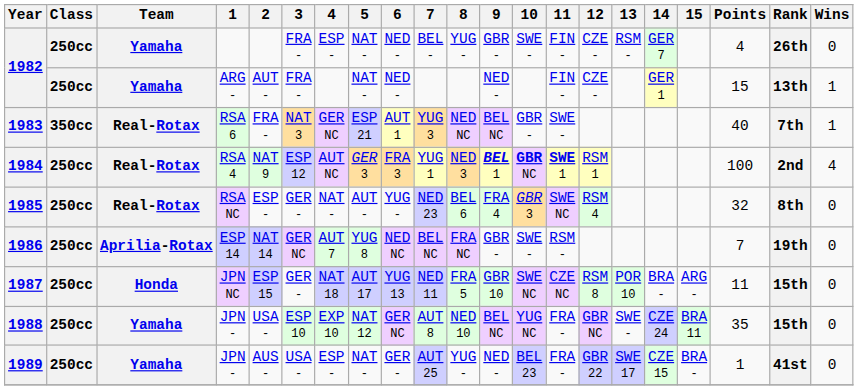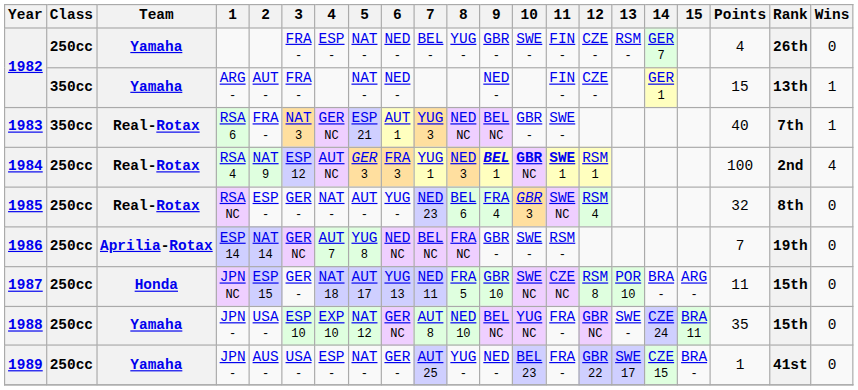 <table class="wikitable" style="text-align:center; font-size:95%">
 <tr>
 <th>Year</th>
 <th>Class</th>
 <th>Team</th>
 <th>1</th>
 <th>2</th>
 <th>3</th>
 <th>4</th>
 <th>5</th>
 <th>6</th>
 <th>7</th>
 <th>8</th>
 <th>9</th>
 <th>10</th>
 <th>11</th>
 <th>12</th>
 <th>13</th>
 <th>14</th>
 <th>15</th>
 <th>Points</th>
 <th>Rank</th>
 <th>Wins</th>
 </tr>
 <tr>
 <th rowspan=2><a href='#'>1982</a></th>
 <th>250cc</th>
 <th><a href='#'>Yamaha</a></th>
 <td></td>
 <td></td>
 <td><a href='#'>FRA</a><br><small>-</small></td>
 <td><a href='#'>ESP</a><br><small>-</small></td>
 <td><a href='#'>NAT</a><br><small>-</small></td>
 <td><a href='#'>NED</a><br><small>-</small></td>
 <td><a href='#'>BEL</a><br><small>-</small></td>
 <td><a href='#'>YUG</a><br><small>-</small></td>
 <td><a href='#'>GBR</a><br><small>-</small></td>
 <td><a href='#'>SWE</a><br><small>-</small></td>
 <td><a href='#'>FIN</a><br><small>-</small></td>
 <td><a href='#'>CZE</a><br><small>-</small></td>
 <td><a href='#'>RSM</a><br><small>-</small></td>
 <td style="background:#DFFFDF;"><a href='#'>GER</a><br><small>7</small></td>
 <td></td>
 <td>4</td>
 <th>26th</th>
 <td>0</td>
 </tr>
 <tr>
-<th>250cc</th>
+<th>350cc</th>
 <th><a href='#'>Yamaha</a></th>
 <td><a href='#'>ARG</a><br><small>-</small></td>
 <td><a href='#'>AUT</a><br><small>-</small></td>
 <td><a href='#'>FRA</a><br><small>-</small></td>
 <td></td>
 <td><a href='#'>NAT</a><br><small>-</small></td>
 <td><a href='#'>NED</a><br><small>-</small></td>
 <td></td>
 <td></td>
 <td><a href='#'>NED</a><br><small>-</small></td>
 <td></td>
 <td><a href='#'>FIN</a><br><small>-</small></td>
 <td><a href='#'>CZE</a><br><small>-</small></td>
 <td></td>
 <td style="background:#FFFFBF;"><a href='#'>GER</a><br><small>1</small></td>
 <td></td>
 <td>15</td>
 <th>13th</th>
 <td>1</td>
 </tr>
 <tr>
 <th><a href='#'>1983</a></th>
 <th>350cc</th>
 <th>Real-<a href='#'>Rotax</a></th>
 <td style="background:#DFFFDF;"><a href='#'>RSA</a><br><small>6</small></td>
 <td><a href='#'>FRA</a><br><small>-</small></td>
 <td style="background:#FFDF9F;"><a href='#'>NAT</a><br><small>3</small></td>
 <td style="background:#EFCFFF;"><a href='#'>GER</a><br><small>NC</small></td>
 <td style="background:#CFCFFF;"><a href='#'>ESP</a><br><small>21</small></td>
 <td style="background:#FFFFBF;"><a href='#'>AUT</a><br><small>1</small></td>
 <td style="background:#FFDF9F;"><a href='#'>YUG</a><br><small>3</small></td>
 <td style="background:#EFCFFF;"><a href='#'>NED</a><br><small>NC</small></td>
 <td style="background:#EFCFFF;"><a href='#'>BEL</a><br><small>NC</small></td>
 <td><a href='#'>GBR</a><br><small>-</small></td>
 <td><a href='#'>SWE</a><br><small>-</small></td>
 <td></td>
 <td></td>
 <td></td>
 <td></td>
 <td>40</td>
 <th>7th</th>
 <td>1</td>
 </tr>
 <tr>
 <th><a href='#'>1984</a></th>
 <th>250cc</th>
 <th>Real-<a href='#'>Rotax</a></th>
 <td style="background:#DFFFDF;"><a href='#'>RSA</a><br><small>4</small></td>
 <td style="background:#DFFFDF;"><a href='#'>NAT</a><br><small>9</small></td>
 <td style="background:#CFCFFF;"><a href='#'>ESP</a><br><small>12</small></td>
 <td style="background:#EFCFFF;"><a href='#'>AUT</a><br><small>NC</small></td>
 <td style="background:#FFDF9F;"><em><a href='#'>GER</a></em><br><small>3</small></td>
 <td style="background:#FFDF9F;"><a href='#'>FRA</a><br><small>3</small></td>
 <td style="background:#FFFFBF;"><a href='#'>YUG</a><br><small>1</small></td>
 <td style="background:#FFDF9F;"><a href='#'>NED</a><br><small>3</small></td>
 <td style="background:#FFFFBF;"><strong><em><a href='#'>BEL</a></em></strong><br><small>1</small></td>
 <td style="background:#EFCFFF;"><strong><a href='#'>GBR</a></strong><br><small>NC</small></td>
 <td style="background:#FFFFBF;"><strong><a href='#'>SWE</a></strong><br><small>1</small></td>
 <td style="background:#FFFFBF;"><a href='#'>RSM</a><br><small>1</small></td>
 <td></td>
 <td></td>
 <td></td>
 <td>100</td>
 <th>2nd</th>
 <td>4</td>
 </tr>
 <tr>
 <th><a href='#'>1985</a></th>
 <th>250cc</th>
 <th>Real-<a href='#'>Rotax</a></th>
 <td style="background:#EFCFFF;"><a href='#'>RSA</a><br><small>NC</small></td>
 <td><a href='#'>ESP</a><br><small>-</small></td>
 <td><a href='#'>GER</a><br><small>-</small></td>
 <td><a href='#'>NAT</a><br><small>-</small></td>
 <td><a href='#'>AUT</a><br><small>-</small></td>
 <td><a href='#'>YUG</a><br><small>-</small></td>
 <td style="background:#CFCFFF;"><a href='#'>NED</a><br><small>23</small></td>
 <td style="background:#DFFFDF;"><a href='#'>BEL</a><br><small>6</small></td>
 <td style="background:#DFFFDF;"><a href='#'>FRA</a><br><small>4</small></td>
 <td style="background:#FFDF9F;"><em><a href='#'>GBR</a></em><br><small>3</small></td>
 <td style="background:#EFCFFF;"><a href='#'>SWE</a><br><small>NC</small></td>
 <td style="background:#DFFFDF;"><a href='#'>RSM</a><br><small>4</small></td>
 <td></td>
 <td></td>
 <td></td>
 <td>32</td>
 <th>8th</th>
 <td>0</td>
 </tr>
 <tr>
 <th><a href='#'>1986</a></th>
 <th>250cc</th>
 <th><a href='#'>Aprilia</a>-<a href='#'>Rotax</a></th>
 <td style="background:#CFCFFF;"><a href='#'>ESP</a><br><small>14</small></td>
 <td style="background:#CFCFFF;"><a href='#'>NAT</a><br><small>14</small></td>
 <td style="background:#EFCFFF;"><a href='#'>GER</a><br><small>NC</small></td>
 <td style="background:#DFFFDF;"><a href='#'>AUT</a><br><small>7</small></td>
 <td style="background:#DFFFDF;"><a href='#'>YUG</a><br><small>8</small></td>
 <td style="background:#EFCFFF;"><a href='#'>NED</a><br><small>NC</small></td>
 <td style="background:#EFCFFF;"><a href='#'>BEL</a><br><small>NC</small></td>
 <td style="background:#EFCFFF;"><a href='#'>FRA</a><br><small>NC</small></td>
 <td><a href='#'>GBR</a><br><small>-</small></td>
 <td><a href='#'>SWE</a><br><small>-</small></td>
 <td><a href='#'>RSM</a><br><small>-</small></td>
 <td></td>
 <td></td>
 <td></td>
 <td></td>
 <td>7</td>
 <th>19th</th>
 <td>0</td>
 </tr>
 <tr>
 <th><a href='#'>1987</a></th>
 <th>250cc</th>
 <th><a href='#'>Honda</a></th>
 <td style="background:#EFCFFF;"><a href='#'>JPN</a><br><small>NC</small></td>
 <td style="background:#CFCFFF;"><a href='#'>ESP</a><br><small>15</small></td>
 <td><a href='#'>GER</a><br><small>-</small></td>
 <td style="background:#CFCFFF;"><a href='#'>NAT</a><br><small>18</small></td>
 <td style="background:#CFCFFF;"><a href='#'>AUT</a><br><small>17</small></td>
 <td style="background:#CFCFFF;"><a href='#'>YUG</a><br><small>13</small></td>
 <td style="background:#CFCFFF;"><a href='#'>NED</a><br><small>11</small></td>
 <td style="background:#DFFFDF;"><a href='#'>FRA</a><br><small>5</small></td>
 <td style="background:#DFFFDF;"><a href='#'>GBR</a><br><small>10</small></td>
 <td style="background:#EFCFFF;"><a href='#'>SWE</a><br><small>NC</small></td>
 <td style="background:#EFCFFF;"><a href='#'>CZE</a><br><small>NC</small></td>
 <td style="background:#DFFFDF;"><a href='#'>RSM</a><br><small>8</small></td>
 <td style="background:#DFFFDF;"><a href='#'>POR</a><br><small>10</small></td>
 <td><a href='#'>BRA</a><br><small>-</small></td>
 <td><a href='#'>ARG</a><br><small>-</small></td>
 <td>11</td>
 <th>15th</th>
 <td>0</td>
 </tr>
 <tr>
 <th><a href='#'>1988</a></th>
 <th>250cc</th>
 <th><a href='#'>Yamaha</a></th>
 <td><a href='#'>JPN</a><br><small>-</small></td>
 <td><a href='#'>USA</a><br><small>-</small></td>
 <td style="background:#DFFFDF;"><a href='#'>ESP</a><br><small>10</small></td>
 <td style="background:#DFFFDF;"><a href='#'>EXP</a><br><small>10</small></td>
 <td style="background:#DFFFDF;"><a href='#'>NAT</a><br><small>12</small></td>
 <td style="background:#EFCFFF;"><a href='#'>GER</a><br><small>NC</small></td>
 <td style="background:#DFFFDF;"><a href='#'>AUT</a><br><small>8</small></td>
 <td style="background:#DFFFDF;"><a href='#'>NED</a><br><small>10</small></td>
 <td style="background:#EFCFFF;"><a href='#'>BEL</a><br><small>NC</small></td>
 <td style="background:#EFCFFF;"><a href='#'>YUG</a><br><small>NC</small></td>
 <td><a href='#'>FRA</a><br><small>-</small></td>
 <td style="background:#EFCFFF;"><a href='#'>GBR</a><br><small>NC</small></td>
 <td><a href='#'>SWE</a><br><small>-</small></td>
 <td style="background:#CFCFFF;"><a href='#'>CZE</a><br><small>24</small></td>
 <td style="background:#DFFFDF;"><a href='#'>BRA</a><br><small>11</small></td>
 <td>35</td>
 <th>15th</th>
 <td>0</td>
 </tr>
 <tr>
 <th><a href='#'>1989</a></th>
 <th>250cc</th>
 <th><a href='#'>Yamaha</a></th>
 <td><a href='#'>JPN</a><br><small>-</small></td>
 <td><a href='#'>AUS</a><br><small>-</small></td>
 <td><a href='#'>USA</a><br><small>-</small></td>
 <td><a href='#'>ESP</a><br><small>-</small></td>
 <td><a href='#'>NAT</a><br><small>-</small></td>
 <td><a href='#'>GER</a><br><small>-</small></td>
 <td style="background:#CFCFFF;"><a href='#'>AUT</a><br><small>25</small></td>
 <td><a href='#'>YUG</a><br><small>-</small></td>
 <td><a href='#'>NED</a><br><small>-</small></td>
 <td style="background:#CFCFFF;"><a href='#'>BEL</a><br><small>23</small></td>
 <td><a href='#'>FRA</a><br><small>-</small></td>
 <td style="background:#CFCFFF;"><a href='#'>GBR</a><br><small>22</small></td>
 <td style="background:#CFCFFF;"><a href='#'>SWE</a><br><small>17</small></td>
 <td style="background:#DFFFDF;"><a href='#'>CZE</a><br><small>15</small></td>
 <td><a href='#'>BRA</a><br><small>-</small></td>
 <td>1</td>
 <th>41st</th>
 <td>0</td>
 </tr>
 <tr>
 </tr>
 </table>
